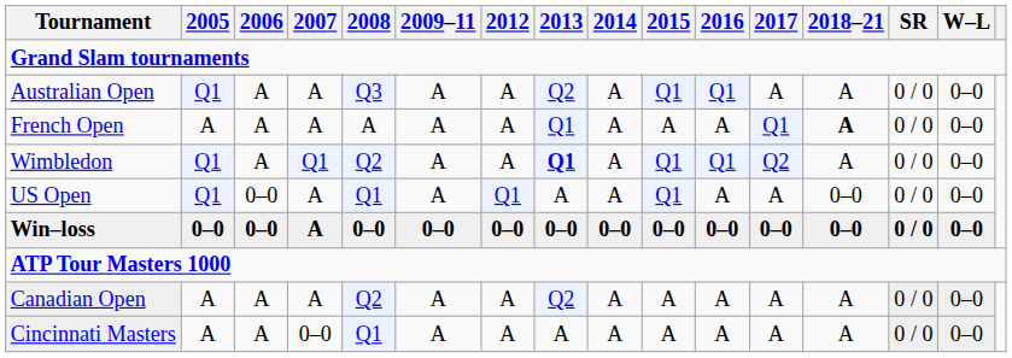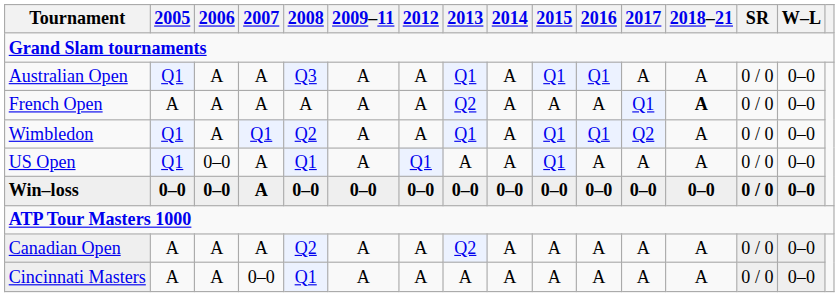 <table class=wikitable style=text-align:center>
 <tr>
 <th>Tournament</th>
 <th><a href='#'>2005</a></th>
 <th><a href='#'>2006</a></th>
 <th><a href='#'>2007</a></th>
 <th><a href='#'>2008</a></th>
 <th><a href='#'>2009</a>–<a href='#'>11</a></th>
 <th><a href='#'>2012</a></th>
 <th><a href='#'>2013</a></th>
 <th><a href='#'>2014</a></th>
 <th><a href='#'>2015</a></th>
 <th><a href='#'>2016</a></th>
 <th><a href='#'>2017</a></th>
 <th><a href='#'>2018</a>–<a href='#'>21</a></th>
 <th>SR</th>
 <th>W–L</th>
 <th></th>
 </tr>
 <tr>
 <td colspan=25 style=text-align:left><a href='#'><strong>Grand Slam tournaments</strong></a></td>
 </tr>
 <tr>
 <td align=left><a href='#'>Australian Open</a></td>
 <td bgcolor=ecf2ff><a href='#'>Q1</a></td>
 <td>A</td>
 <td>A</td>
 <td bgcolor=ecf2ff><a href='#'>Q3</a></td>
 <td>A</td>
 <td>A</td>
-<td bgcolor=ecf2ff><a href='#'>Q2</a></td>
+<td bgcolor=ecf2ff><a href='#'>Q1</a></td>
 <td>A</td>
 <td bgcolor=ecf2ff><a href='#'>Q1</a></td>
 <td bgcolor=ecf2ff><a href='#'>Q1</a></td>
 <td>A</td>
 <td>A</td>
 <td>0 / 0</td>
 <td>0–0</td>
 </tr>
 <tr>
 <td align=left><a href='#'>French Open</a></td>
 <td>A</td>
 <td>A</td>
 <td>A</td>
 <td>A</td>
 <td>A</td>
 <td>A</td>
-<td bgcolor=ecf2ff><a href='#'>Q1</a></td>
+<td bgcolor=ecf2ff><a href='#'>Q2</a></td>
 <td>A</td>
 <td>A</td>
 <td>A</td>
 <td bgcolor=ecf2ff><a href='#'>Q1</a></td>
 <td><strong>A</strong></td>
 <td>0 / 0</td>
 <td>0–0</td>
 </tr>
 <tr>
 <td align=left><a href='#'>Wimbledon</a></td>
 <td bgcolor=ecf2ff><a href='#'>Q1</a></td>
 <td>A</td>
 <td bgcolor=ecf2ff><a href='#'>Q1</a></td>
 <td bgcolor=ecf2ff><a href='#'>Q2</a></td>
 <td>A</td>
 <td>A</td>
-<td bgcolor=ecf2ff><strong><a href='#'>Q1</a></strong></td>
+<td bgcolor=ecf2ff><a href='#'>Q1</a></td>
 <td>A</td>
 <td bgcolor=ecf2ff><a href='#'>Q1</a></td>
 <td bgcolor=ecf2ff><a href='#'>Q1</a></td>
 <td bgcolor=ecf2ff><a href='#'>Q2</a></td>
 <td>A</td>
 <td>0 / 0</td>
 <td>0–0</td>
 </tr>
 <tr>
 <td align=left><a href='#'>US Open</a></td>
 <td bgcolor=ecf2ff><a href='#'>Q1</a></td>
 <td>0–0</td>
 <td>A</td>
 <td bgcolor=ecf2ff><a href='#'>Q1</a></td>
 <td>A</td>
 <td bgcolor=ecf2ff><a href='#'>Q1</a></td>
 <td>A</td>
 <td>A</td>
 <td bgcolor=ecf2ff><a href='#'>Q1</a></td>
 <td>A</td>
 <td>A</td>
-<td>0–0</td>
+<td>A</td>
 <td>0 / 0</td>
 <td>0–0</td>
 </tr>
 <tr style=font-weight:bold;background:#efefef>
 <td style=text-align:left>Win–loss</td>
 <td>0–0</td>
 <td>0–0</td>
 <td>A</td>
 <td>0–0</td>
 <td>0–0</td>
 <td>0–0</td>
 <td>0–0</td>
 <td>0–0</td>
 <td>0–0</td>
 <td>0–0</td>
 <td>0–0</td>
 <td>0–0</td>
 <td>0 / 0</td>
 <td>0–0</td>
 </tr>
 <tr>
 <td colspan=25 style=text-align:left><strong><a href='#'>ATP Tour Masters 1000</a></strong></td>
 </tr>
 <tr>
 <td bgcolor=efefef align=left><a href='#'>Canadian Open</a></td>
 <td>A</td>
 <td>A</td>
 <td>A</td>
 <td bgcolor=ecf2ff><a href='#'>Q2</a></td>
 <td>A</td>
 <td>A</td>
 <td bgcolor=ecf2ff><a href='#'>Q2</a></td>
 <td>A</td>
 <td>A</td>
 <td>A</td>
 <td>A</td>
 <td>A</td>
 <td bgcolor=efefef>0 / 0</td>
 <td bgcolor=efefef>0–0</td>
 </tr>
 <tr>
 <td bgcolor=efefef align=left><a href='#'>Cincinnati Masters</a></td>
 <td>A</td>
 <td>A</td>
 <td>0–0</td>
 <td bgcolor=ecf2ff><a href='#'>Q1</a></td>
 <td>A</td>
 <td>A</td>
 <td>A</td>
 <td>A</td>
 <td>A</td>
 <td>A</td>
 <td>A</td>
 <td>A</td>
 <td bgcolor=efefef>0 / 0</td>
 <td bgcolor=efefef>0–0</td>
 </tr>
 </table>
